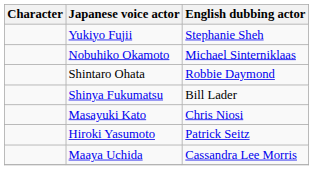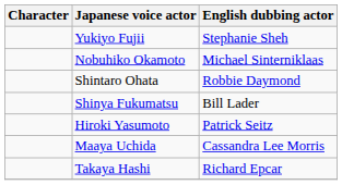 <table class="wikitable">
 <tr>
 <th>Character</th>
 <th>Japanese voice actor</th>
 <th>English dubbing actor</th>
 </tr>
 <tr>
 <td></td>
 <td><a href='#'>Yukiyo Fujii</a></td>
 <td><a href='#'>Stephanie Sheh</a></td>
 </tr>
 <tr>
 <td> </td>
 <td><a href='#'>Nobuhiko Okamoto</a></td>
 <td><a href='#'>Michael Sinterniklaas</a></td>
 </tr>
 <tr>
 <td></td>
 <td>Shintaro Ohata</td>
 <td><a href='#'>Robbie Daymond</a></td>
 </tr>
 <tr>
 <td> </td>
 <td><a href='#'>Shinya Fukumatsu</a></td>
 <td>Bill Lader</td>
 </tr>
 <tr>
 <td></td>
-<td><a href='#'>Masayuki Kato</a></td>
-<td><a href='#'>Chris Niosi</a></td>
-</tr>
-<tr>
-<td></td>
 <td><a href='#'>Hiroki Yasumoto</a></td>
 <td><a href='#'>Patrick Seitz</a></td>
 </tr>
 <tr>
 <td></td>
 <td><a href='#'>Maaya Uchida</a></td>
 <td><a href='#'>Cassandra Lee Morris</a></td>
 </tr>
 <tr>
+<td></td>
+<td><a href='#'>Takaya Hashi</a></td>
+<td><a href='#'>Richard Epcar</a></td>
+</tr>
+<tr>
 </tr>
 </table>
